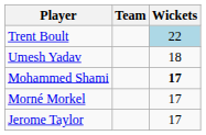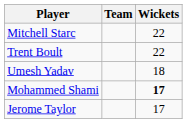 <table class="wikitable">
 <tr>
 <th>Player</th>
 <th>Team</th>
 <th>Wickets</th>
 </tr>
 <tr>
+<td><a href='#'>Mitchell Starc</a></td>
+<td></td>
+<td style="text-align:center">22</td>
+</tr>
+<tr>
 <td><a href='#'>Trent Boult</a></td>
 <td></td>
-<td style="background: lightblue; text-align:center">22</td>
+<td style="text-align:center">22</td>
 </tr>
 <tr>
 <td><a href='#'>Umesh Yadav</a></td>
 <td></td>
 <td style="text-align:center">18</td>
 </tr>
 <tr>
 <td><a href='#'>Mohammed Shami</a></td>
 <td></td>
 <td style="text-align:center"><strong>17</strong></td>
 </tr>
 <tr>
-<td><a href='#'>Morné Morkel</a></td>
-<td></td>
-<td style="text-align:center">17</td>
-</tr>
-<tr>
 <td><a href='#'>Jerome Taylor</a></td>
 <td></td>
 <td style="text-align:center">17</td>
 </tr>
 </table>
